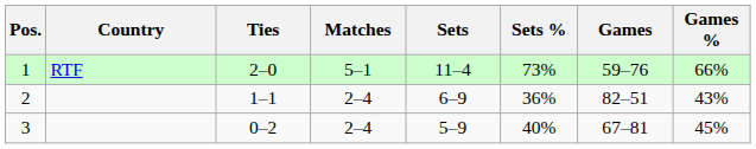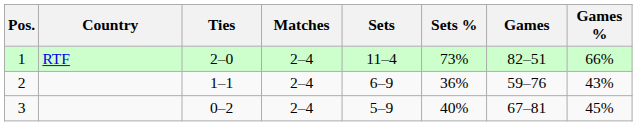 <table class="wikitable nowrap" style=text-align:center>
 <tr>
 <th>Pos.</th>
 <th width=140>Country</th>
 <th width=75>Ties</th>
 <th width=75>Matches</th>
 <th width=75>Sets</th>
 <th width=60>Sets %</th>
 <th width=75>Games</th>
 <th width=60>Games %</th>
 </tr>
 <tr bgcolor=ccffcc>
 <td>1</td>
 <td align=left> <a href='#'>RTF</a></td>
 <td>2–0</td>
-<td>5–1</td>
+<td>2–4</td>
 <td>11–4</td>
 <td>73%</td>
-<td>59–76</td>
+<td>82–51</td>
 <td>66%</td>
 </tr>
 <tr>
 <td>2</td>
 <td align=left></td>
 <td>1–1</td>
 <td>2–4</td>
 <td>6–9</td>
 <td>36%</td>
-<td>82–51</td>
+<td>59–76</td>
 <td>43%</td>
 </tr>
 <tr>
 <td>3</td>
 <td align=left></td>
 <td>0–2</td>
 <td>2–4</td>
 <td>5–9</td>
 <td>40%</td>
 <td>67–81</td>
 <td>45%</td>
 </tr>
 </table>
